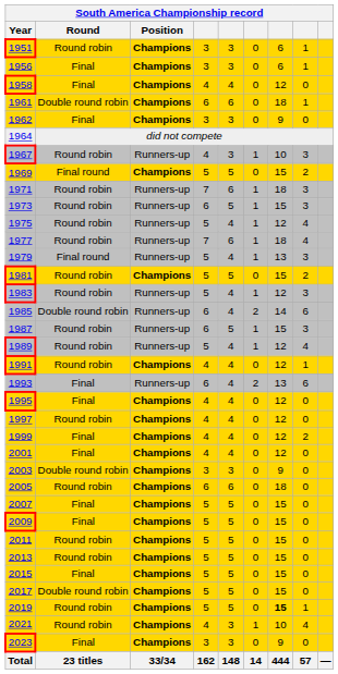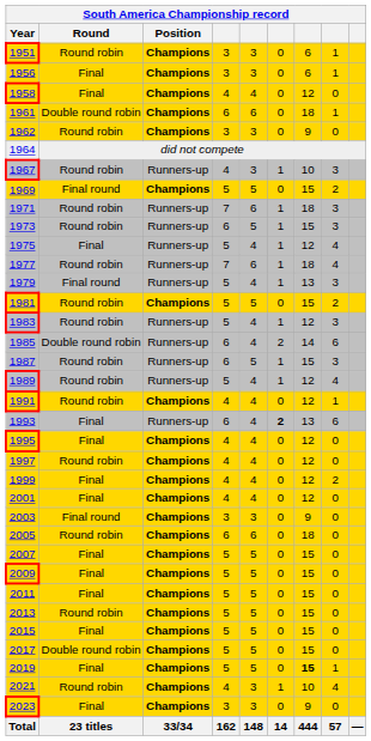 <table class="wikitable" style="text-align: center;">
 <tr>
 <th colspan=9><a href='#'>South America Championship record</a></th>
 </tr>
 <tr>
 <th>Year</th>
 <th>Round</th>
 <th>Position</th>
 <th width=30></th>
 <th width=30></th>
 <th width=30></th>
 <th width=30></th>
 <th width=30></th>
 <th></th>
 </tr>
 <tr bgcolor=gold>
 <td style="border: 3px solid red"> <a href='#'>1951</a></td>
 <td>Round robin</td>
 <td align="center"><strong>Champions</strong></td>
 <td>3</td>
 <td>3</td>
 <td>0</td>
 <td>6</td>
 <td>1</td>
 <td></td>
 </tr>
 <tr bgcolor=gold>
 <td> <a href='#'>1956</a></td>
 <td>Final</td>
 <td align="center"><strong>Champions</strong></td>
 <td>3</td>
 <td>3</td>
 <td>0</td>
 <td>6</td>
 <td>1</td>
 <td></td>
 </tr>
 <tr bgcolor=gold>
 <td style="border: 3px solid red"> <a href='#'>1958</a></td>
 <td>Final</td>
 <td align="center"><strong>Champions</strong></td>
 <td>4</td>
 <td>4</td>
 <td>0</td>
 <td>12</td>
 <td>0</td>
 <td></td>
 </tr>
 <tr bgcolor=gold>
 <td> <a href='#'>1961</a></td>
 <td>Double round robin</td>
 <td align="center"><strong>Champions</strong></td>
 <td>6</td>
 <td>6</td>
 <td>0</td>
 <td>18</td>
 <td>1</td>
 <td></td>
 </tr>
 <tr bgcolor=gold>
 <td> <a href='#'>1962</a></td>
-<td>Final</td>
+<td>Round robin</td>
 <td align="center"><strong>Champions</strong></td>
 <td>3</td>
 <td>3</td>
 <td>0</td>
 <td>9</td>
 <td>0</td>
 <td></td>
 </tr>
 <tr bgcolor="efefef">
 <td> <a href='#'>1964</a></td>
 <td colspan=8><em>did not compete</em></td>
 </tr>
 <tr bgcolor=silver>
 <td style="border: 3px solid red"> <a href='#'>1967</a></td>
 <td>Round robin</td>
 <td align="center">Runners-up</td>
 <td>4</td>
 <td>3</td>
 <td>1</td>
 <td>10</td>
 <td>3</td>
 <td></td>
 </tr>
 <tr bgcolor=gold>
 <td> <a href='#'>1969</a></td>
 <td>Final round</td>
 <td align="center"><strong>Champions</strong></td>
 <td>5</td>
 <td>5</td>
 <td>0</td>
 <td>15</td>
 <td>2</td>
 <td></td>
 </tr>
 <tr bgcolor=silver>
 <td> <a href='#'>1971</a></td>
 <td>Round robin</td>
 <td align="center">Runners-up</td>
 <td>7</td>
 <td>6</td>
 <td>1</td>
 <td>18</td>
 <td>3</td>
 <td></td>
 </tr>
 <tr bgcolor=silver>
 <td> <a href='#'>1973</a></td>
 <td>Round robin</td>
 <td align="center">Runners-up</td>
 <td>6</td>
 <td>5</td>
 <td>1</td>
 <td>15</td>
 <td>3</td>
 <td></td>
 </tr>
 <tr bgcolor=silver>
 <td> <a href='#'>1975</a></td>
-<td>Round robin</td>
+<td>Final</td>
 <td align="center">Runners-up</td>
 <td>5</td>
 <td>4</td>
 <td>1</td>
 <td>12</td>
 <td>4</td>
 <td></td>
 </tr>
 <tr bgcolor=silver>
 <td> <a href='#'>1977</a></td>
 <td>Round robin</td>
 <td align="center">Runners-up</td>
 <td>7</td>
 <td>6</td>
 <td>1</td>
 <td>18</td>
 <td>4</td>
 <td></td>
 </tr>
 <tr bgcolor=silver>
 <td> <a href='#'>1979</a></td>
 <td>Final round</td>
 <td align="center">Runners-up</td>
 <td>5</td>
 <td>4</td>
 <td>1</td>
 <td>13</td>
 <td>3</td>
 <td></td>
 </tr>
 <tr bgcolor=gold>
 <td style="border: 3px solid red"> <a href='#'>1981</a></td>
 <td>Round robin</td>
 <td align="center"><strong>Champions</strong></td>
 <td>5</td>
 <td>5</td>
 <td>0</td>
 <td>15</td>
 <td>2</td>
 <td></td>
 </tr>
 <tr bgcolor=silver>
 <td style="border: 3px solid red"> <a href='#'>1983</a></td>
 <td>Round robin</td>
 <td align="center">Runners-up</td>
 <td>5</td>
 <td>4</td>
 <td>1</td>
 <td>12</td>
 <td>3</td>
 <td></td>
 </tr>
 <tr bgcolor=silver>
 <td> <a href='#'>1985</a></td>
 <td>Double round robin</td>
 <td align="center">Runners-up</td>
 <td>6</td>
 <td>4</td>
 <td>2</td>
 <td>14</td>
 <td>6</td>
 <td></td>
 </tr>
 <tr bgcolor=silver>
 <td> <a href='#'>1987</a></td>
 <td>Round robin</td>
 <td align="center">Runners-up</td>
 <td>6</td>
 <td>5</td>
 <td>1</td>
 <td>15</td>
 <td>3</td>
 <td></td>
 </tr>
 <tr bgcolor=silver>
 <td style="border: 3px solid red"> <a href='#'>1989</a></td>
 <td>Round robin</td>
 <td align="center">Runners-up</td>
 <td>5</td>
 <td>4</td>
 <td>1</td>
 <td>12</td>
 <td>4</td>
 <td></td>
 </tr>
 <tr bgcolor=gold>
 <td style="border: 3px solid red"> <a href='#'>1991</a></td>
 <td>Round robin</td>
 <td align="center"><strong>Champions</strong></td>
 <td>4</td>
 <td>4</td>
 <td>0</td>
 <td>12</td>
 <td>1</td>
 <td></td>
 </tr>
 <tr bgcolor=silver>
 <td> <a href='#'>1993</a></td>
 <td>Final</td>
 <td align="center">Runners-up</td>
 <td>6</td>
 <td>4</td>
-<td>2</td>
+<td><strong>2</strong></td>
 <td>13</td>
 <td>6</td>
 <td></td>
 </tr>
 <tr bgcolor=gold>
 <td style="border: 3px solid red"> <a href='#'>1995</a></td>
 <td>Final</td>
 <td align="center"><strong>Champions</strong></td>
 <td>4</td>
 <td>4</td>
 <td>0</td>
 <td>12</td>
 <td>0</td>
 <td></td>
 </tr>
 <tr bgcolor=gold>
 <td> <a href='#'>1997</a></td>
 <td>Round robin</td>
 <td align="center"><strong>Champions</strong></td>
 <td>4</td>
 <td>4</td>
 <td>0</td>
 <td>12</td>
 <td>0</td>
 <td></td>
 </tr>
 <tr bgcolor=gold>
 <td> <a href='#'>1999</a></td>
 <td>Final</td>
 <td align="center"><strong>Champions</strong></td>
 <td>4</td>
 <td>4</td>
 <td>0</td>
 <td>12</td>
 <td>2</td>
 <td></td>
 </tr>
 <tr bgcolor=gold>
 <td> <a href='#'>2001</a></td>
 <td>Final</td>
 <td align="center"><strong>Champions</strong></td>
 <td>4</td>
 <td>4</td>
 <td>0</td>
 <td>12</td>
 <td>0</td>
 <td></td>
 </tr>
 <tr bgcolor=gold>
 <td> <a href='#'>2003</a></td>
-<td>Double round robin</td>
+<td>Final round</td>
 <td align="center"><strong>Champions</strong></td>
 <td>3</td>
 <td>3</td>
 <td>0</td>
 <td>9</td>
 <td>0</td>
 <td></td>
 </tr>
 <tr bgcolor=gold>
 <td> <a href='#'>2005</a></td>
 <td>Round robin</td>
 <td align="center"><strong>Champions</strong></td>
 <td>6</td>
 <td>6</td>
 <td>0</td>
 <td>18</td>
 <td>0</td>
 <td></td>
 </tr>
 <tr bgcolor=gold>
 <td> <a href='#'>2007</a></td>
 <td>Final</td>
 <td align="center"><strong>Champions</strong></td>
 <td>5</td>
 <td>5</td>
 <td>0</td>
 <td>15</td>
 <td>0</td>
 <td></td>
 </tr>
 <tr bgcolor=gold>
 <td style="border: 3px solid red"> <a href='#'>2009</a></td>
 <td>Final</td>
 <td align="center"><strong>Champions</strong></td>
 <td>5</td>
 <td>5</td>
 <td>0</td>
 <td>15</td>
 <td>0</td>
 <td></td>
 </tr>
 <tr bgcolor=gold>
 <td> <a href='#'>2011</a></td>
-<td>Round robin</td>
+<td>Final</td>
 <td align="center"><strong>Champions</strong></td>
 <td>5</td>
 <td>5</td>
 <td>0</td>
 <td>15</td>
 <td>0</td>
 <td></td>
 </tr>
 <tr bgcolor=gold>
 <td> <a href='#'>2013</a></td>
 <td>Round robin</td>
 <td align="center"><strong>Champions</strong></td>
 <td>5</td>
 <td>5</td>
 <td>0</td>
 <td>15</td>
 <td>0</td>
 <td></td>
 </tr>
 <tr bgcolor=gold>
 <td> <a href='#'>2015</a></td>
 <td>Final</td>
 <td align="center"><strong>Champions</strong></td>
 <td>5</td>
 <td>5</td>
 <td>0</td>
 <td>15</td>
 <td>0</td>
 <td></td>
 </tr>
 <tr bgcolor=gold>
 <td> <a href='#'>2017</a></td>
 <td>Double round robin</td>
 <td align="center"><strong>Champions</strong></td>
 <td>5</td>
 <td>5</td>
 <td>0</td>
 <td>15</td>
 <td>0</td>
 <td></td>
 </tr>
 <tr bgcolor=gold>
 <td> <a href='#'>2019</a></td>
-<td>Round robin</td>
+<td>Final</td>
 <td><strong>Champions</strong></td>
 <td>5</td>
 <td>5</td>
 <td>0</td>
 <td><strong>15</strong></td>
 <td>1</td>
 <td></td>
 </tr>
 <tr bgcolor=gold>
 <td> <a href='#'>2021</a></td>
 <td>Round robin</td>
 <td><strong>Champions</strong></td>
 <td>4</td>
 <td>3</td>
 <td>1</td>
 <td>10</td>
 <td>4</td>
 <td></td>
 </tr>
 <tr bgcolor=gold>
 <td style="border: 3px solid red"> <a href='#'>2023</a></td>
 <td>Final</td>
 <td><strong>Champions</strong></td>
 <td>3</td>
 <td>3</td>
 <td>0</td>
 <td>9</td>
 <td>0</td>
 <td></td>
 </tr>
 <tr>
 <th>Total</th>
 <th>23 titles</th>
 <th>33/34</th>
 <th>162</th>
 <th>148</th>
 <th>14</th>
 <th>444</th>
 <th>57</th>
 <th>—</th>
 </tr>
 </table>
